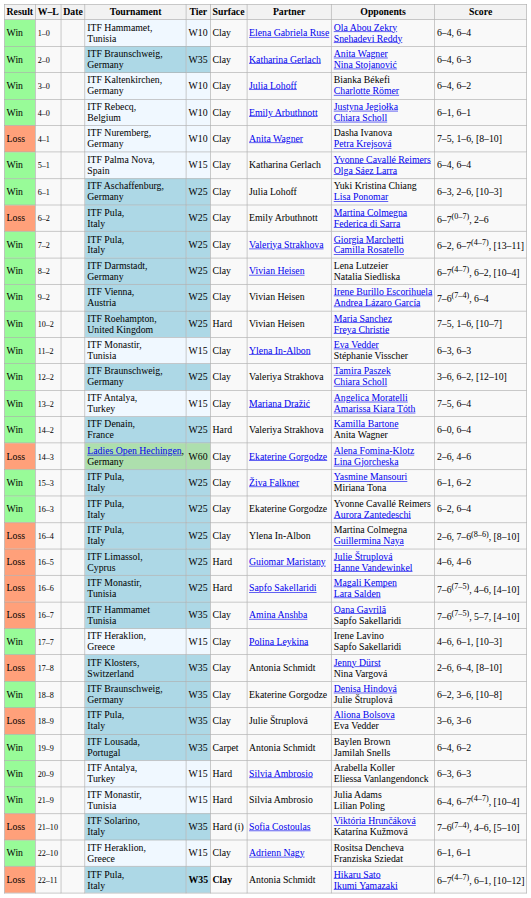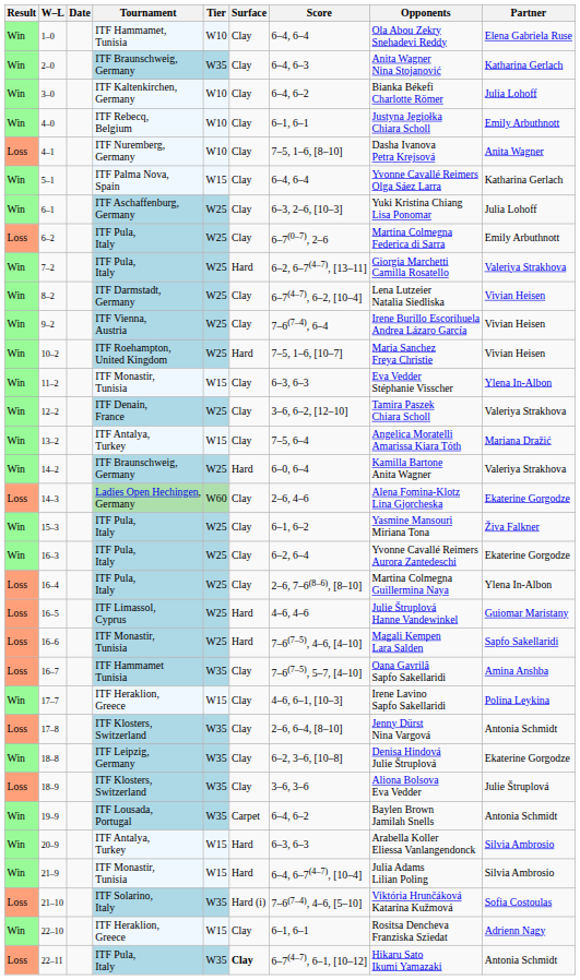 <table class="sortable wikitable nowrap">
 <tr>
 <th>Result</th>
 <th class="unsortable">W–L</th>
 <th>Date</th>
 <th>Tournament</th>
 <th>Tier</th>
 <th>Surface</th>
+<th class="unsortable">Score</th>
+<th>Opponents</th>
 <th>Partner</th>
-<th>Opponents</th>
-<th class="unsortable">Score</th>
 </tr>
 <tr>
 <td style="background:#98fb98;">Win</td>
 <td><small>1–0</small></td>
 <td></td>
 <td bgcolor=f0f8ff>ITF Hammamet, <br> Tunisia</td>
 <td bgcolor=f0f8ff>W10</td>
 <td>Clay</td>
+<td>6–4, 6–4</td>
+<td> <a href='#'>Ola Abou Zekry</a> <br>  <a href='#'>Snehadevi Reddy</a></td>
 <td> <a href='#'>Elena Gabriela Ruse</a></td>
-<td> <a href='#'>Ola Abou Zekry</a> <br>  <a href='#'>Snehadevi Reddy</a></td>
-<td>6–4, 6–4</td>
 </tr>
 <tr>
 <td style="background:#98fb98;">Win</td>
 <td><small>2–0</small></td>
 <td></td>
 <td bgcolor=lightblue>ITF Braunschweig, <br> Germany</td>
 <td bgcolor=lightblue>W35</td>
 <td>Clay</td>
+<td>6–4, 6–3</td>
+<td> <a href='#'>Anita Wagner</a> <br>  <a href='#'>Nina Stojanović</a></td>
 <td> <a href='#'>Katharina Gerlach</a></td>
-<td> <a href='#'>Anita Wagner</a> <br>  <a href='#'>Nina Stojanović</a></td>
-<td>6–4, 6–3</td>
 </tr>
 <tr>
 <td style="background:#98fb98;">Win</td>
 <td><small>3–0</small></td>
 <td></td>
 <td bgcolor=f0f8ff>ITF Kaltenkirchen, <br> Germany</td>
 <td bgcolor=f0f8ff>W10</td>
 <td>Clay</td>
+<td>6–4, 6–2</td>
+<td> Bianka Békefi <br>  <a href='#'>Charlotte Römer</a></td>
 <td> <a href='#'>Julia Lohoff</a></td>
-<td> Bianka Békefi <br>  <a href='#'>Charlotte Römer</a></td>
-<td>6–4, 6–2</td>
 </tr>
 <tr>
 <td style="background:#98fb98;">Win</td>
 <td><small>4–0</small></td>
 <td></td>
 <td bgcolor=f0f8ff>ITF Rebecq, <br> Belgium</td>
 <td bgcolor=f0f8ff>W10</td>
 <td>Clay</td>
+<td>6–1, 6–1</td>
+<td> <a href='#'>Justyna Jegiołka</a> <br>  <a href='#'>Chiara Scholl</a></td>
 <td> <a href='#'>Emily Arbuthnott</a></td>
-<td> <a href='#'>Justyna Jegiołka</a> <br>  <a href='#'>Chiara Scholl</a></td>
-<td>6–1, 6–1</td>
 </tr>
 <tr>
 <td style="background:#ffa07a;">Loss</td>
 <td><small>4–1</small></td>
 <td></td>
 <td bgcolor=f0f8ff>ITF Nuremberg, <br> Germany</td>
 <td bgcolor=f0f8ff>W10</td>
 <td>Clay</td>
+<td>7–5, 1–6, [8–10]</td>
+<td> Dasha Ivanova <br>  <a href='#'>Petra Krejsová</a></td>
 <td> <a href='#'>Anita Wagner</a></td>
-<td> Dasha Ivanova <br>  <a href='#'>Petra Krejsová</a></td>
-<td>7–5, 1–6, [8–10]</td>
 </tr>
 <tr>
 <td style="background:#98fb98;">Win</td>
 <td><small>5–1</small></td>
 <td></td>
 <td bgcolor=f0f8ff>ITF Palma Nova, <br> Spain</td>
 <td bgcolor=f0f8ff>W15</td>
 <td>Clay</td>
+<td>6–4, 6–4</td>
+<td> <a href='#'>Yvonne Cavallé Reimers</a> <br>  <a href='#'>Olga Sáez Larra</a></td>
 <td> Katharina Gerlach</td>
-<td> <a href='#'>Yvonne Cavallé Reimers</a> <br>  <a href='#'>Olga Sáez Larra</a></td>
-<td>6–4, 6–4</td>
 </tr>
 <tr>
 <td style="background:#98fb98;">Win</td>
 <td><small>6–1</small></td>
 <td></td>
 <td bgcolor=lightblue>ITF Aschaffenburg, <br> Germany</td>
 <td bgcolor=lightblue>W25</td>
 <td>Clay</td>
+<td>6–3, 2–6, [10–3]</td>
+<td> Yuki Kristina Chiang <br>  <a href='#'>Lisa Ponomar</a></td>
 <td> Julia Lohoff</td>
-<td> Yuki Kristina Chiang <br>  <a href='#'>Lisa Ponomar</a></td>
-<td>6–3, 2–6, [10–3]</td>
 </tr>
 <tr>
 <td style="background:#ffa07a;">Loss</td>
 <td><small>6–2</small></td>
 <td></td>
 <td bgcolor=lightblue>ITF Pula, <br> Italy</td>
 <td bgcolor=lightblue>W25</td>
 <td>Clay</td>
+<td>6–7<sup>(0–7)</sup>, 2–6</td>
+<td> <a href='#'>Martina Colmegna</a> <br>  <a href='#'>Federica di Sarra</a></td>
 <td> Emily Arbuthnott</td>
-<td> <a href='#'>Martina Colmegna</a> <br>  <a href='#'>Federica di Sarra</a></td>
-<td>6–7<sup>(0–7)</sup>, 2–6</td>
 </tr>
 <tr>
 <td style="background:#98fb98;">Win</td>
 <td><small>7–2</small></td>
 <td></td>
 <td bgcolor=lightblue>ITF Pula, <br> Italy</td>
 <td bgcolor=lightblue>W25</td>
-<td>Clay</td>
+<td>Hard</td>
+<td>6–2, 6–7<sup>(4–7)</sup>, [13–11]</td>
+<td> <a href='#'>Giorgia Marchetti</a> <br>  <a href='#'>Camilla Rosatello</a></td>
 <td> <a href='#'>Valeriya Strakhova</a></td>
-<td> <a href='#'>Giorgia Marchetti</a> <br>  <a href='#'>Camilla Rosatello</a></td>
-<td>6–2, 6–7<sup>(4–7)</sup>, [13–11]</td>
 </tr>
 <tr>
 <td style="background:#98fb98;">Win</td>
 <td><small>8–2</small></td>
 <td></td>
 <td bgcolor=lightblue>ITF Darmstadt, <br> Germany</td>
 <td bgcolor=lightblue>W25</td>
 <td>Clay</td>
+<td>6–7<sup>(4–7)</sup>, 6–2, [10–4]</td>
+<td> Lena Lutzeier <br>  Natalia Siedliska</td>
 <td> <a href='#'>Vivian Heisen</a></td>
-<td> Lena Lutzeier <br>  Natalia Siedliska</td>
-<td>6–7<sup>(4–7)</sup>, 6–2, [10–4]</td>
 </tr>
 <tr>
 <td style="background:#98fb98;">Win</td>
 <td><small>9–2</small></td>
 <td></td>
 <td bgcolor=lightblue>ITF Vienna, <br> Austria</td>
 <td bgcolor=lightblue>W25</td>
 <td>Clay</td>
+<td>7–6<sup>(7–4)</sup>, 6–4</td>
+<td> <a href='#'>Irene Burillo Escorihuela</a> <br>  <a href='#'>Andrea Lázaro García</a></td>
 <td> Vivian Heisen</td>
-<td> <a href='#'>Irene Burillo Escorihuela</a> <br>  <a href='#'>Andrea Lázaro García</a></td>
-<td>7–6<sup>(7–4)</sup>, 6–4</td>
 </tr>
 <tr>
 <td style="background:#98fb98;">Win</td>
 <td><small>10–2</small></td>
 <td></td>
 <td bgcolor=lightblue>ITF Roehampton, <br> United Kingdom</td>
 <td bgcolor=lightblue>W25</td>
 <td>Hard</td>
+<td>7–5, 1–6, [10–7]</td>
+<td> <a href='#'>Maria Sanchez</a> <br>  <a href='#'>Freya Christie</a></td>
 <td> Vivian Heisen</td>
-<td> <a href='#'>Maria Sanchez</a> <br>  <a href='#'>Freya Christie</a></td>
-<td>7–5, 1–6, [10–7]</td>
 </tr>
 <tr>
 <td style="background:#98fb98;">Win</td>
 <td><small>11–2</small></td>
 <td></td>
 <td bgcolor=f0f8ff>ITF Monastir, <br> Tunisia</td>
 <td bgcolor=f0f8ff>W15</td>
 <td>Clay</td>
+<td>6–3, 6–3</td>
+<td> <a href='#'>Eva Vedder</a> <br>  Stéphanie Visscher</td>
 <td> <a href='#'>Ylena In-Albon</a></td>
-<td> <a href='#'>Eva Vedder</a> <br>  Stéphanie Visscher</td>
-<td>6–3, 6–3</td>
 </tr>
 <tr>
 <td style="background:#98fb98;">Win</td>
 <td><small>12–2</small></td>
 <td></td>
-<td bgcolor=lightblue>ITF Braunschweig, <br> Germany</td>
+<td bgcolor=lightblue>ITF Denain, <br> France</td>
 <td bgcolor=lightblue>W25</td>
 <td>Clay</td>
+<td>3–6, 6–2, [12–10]</td>
+<td> <a href='#'>Tamira Paszek</a> <br>  <a href='#'>Chiara Scholl</a></td>
 <td> Valeriya Strakhova</td>
-<td> <a href='#'>Tamira Paszek</a> <br>  <a href='#'>Chiara Scholl</a></td>
-<td>3–6, 6–2, [12–10]</td>
 </tr>
 <tr>
 <td style="background:#98fb98;">Win</td>
 <td><small>13–2</small></td>
 <td></td>
 <td bgcolor=f0f8ff>ITF Antalya, <br> Turkey</td>
 <td bgcolor=f0f8ff>W15</td>
 <td>Clay</td>
+<td>7–5, 6–4</td>
+<td> <a href='#'>Angelica Moratelli</a> <br>  <a href='#'>Amarissa Kiara Tóth</a></td>
 <td> <a href='#'>Mariana Dražić</a></td>
-<td> <a href='#'>Angelica Moratelli</a> <br>  <a href='#'>Amarissa Kiara Tóth</a></td>
-<td>7–5, 6–4</td>
 </tr>
 <tr>
 <td style="background:#98fb98;">Win</td>
 <td><small>14–2</small></td>
 <td></td>
-<td bgcolor=lightblue>ITF Denain, <br> France</td>
+<td bgcolor=lightblue>ITF Braunschweig, <br> Germany</td>
 <td bgcolor=lightblue>W25</td>
 <td>Hard</td>
+<td>6–0, 6–4</td>
+<td> <a href='#'>Kamilla Bartone</a> <br>  Anita Wagner</td>
 <td> Valeriya Strakhova</td>
-<td> <a href='#'>Kamilla Bartone</a> <br>  Anita Wagner</td>
-<td>6–0, 6–4</td>
 </tr>
 <tr>
 <td style="background:#ffa07a;">Loss</td>
 <td><small>14–3</small></td>
 <td><a href='#'></a></td>
 <td bgcolor=addfad><a href='#'>Ladies Open Hechingen</a>, <br> Germany</td>
 <td bgcolor=addfad>W60</td>
 <td>Clay</td>
+<td>2–6, 4–6</td>
+<td> <a href='#'>Alena Fomina-Klotz</a> <br>  <a href='#'>Lina Gjorcheska</a></td>
 <td> <a href='#'>Ekaterine Gorgodze</a></td>
-<td> <a href='#'>Alena Fomina-Klotz</a> <br>  <a href='#'>Lina Gjorcheska</a></td>
-<td>2–6, 4–6</td>
 </tr>
 <tr>
 <td style="background:#98fb98;">Win</td>
 <td><small>15–3</small></td>
 <td></td>
 <td bgcolor=lightblue>ITF Pula, <br> Italy</td>
 <td bgcolor=lightblue>W25</td>
 <td>Clay</td>
+<td>6–1, 6–2</td>
+<td> <a href='#'>Yasmine Mansouri</a> <br>  Miriana Tona</td>
 <td> <a href='#'>Živa Falkner</a></td>
-<td> <a href='#'>Yasmine Mansouri</a> <br>  Miriana Tona</td>
-<td>6–1, 6–2</td>
 </tr>
 <tr>
 <td style="background:#98fb98;">Win</td>
 <td><small>16–3</small></td>
 <td></td>
 <td bgcolor=lightblue>ITF Pula, <br> Italy</td>
 <td bgcolor=lightblue>W25</td>
 <td>Clay</td>
+<td>6–2, 6–4</td>
+<td> Yvonne Cavallé Reimers <br>  <a href='#'>Aurora Zantedeschi</a></td>
 <td> Ekaterine Gorgodze</td>
-<td> Yvonne Cavallé Reimers <br>  <a href='#'>Aurora Zantedeschi</a></td>
-<td>6–2, 6–4</td>
 </tr>
 <tr>
 <td style="background:#ffa07a;">Loss</td>
 <td><small>16–4</small></td>
 <td></td>
 <td bgcolor=lightblue>ITF Pula, <br> Italy</td>
 <td bgcolor=lightblue>W25</td>
 <td>Clay</td>
+<td>2–6, 7–6<sup>(8–6)</sup>, [8–10]</td>
+<td> Martina Colmegna <br>  <a href='#'>Guillermina Naya</a></td>
 <td> Ylena In-Albon</td>
-<td> Martina Colmegna <br>  <a href='#'>Guillermina Naya</a></td>
-<td>2–6, 7–6<sup>(8–6)</sup>, [8–10]</td>
 </tr>
 <tr>
 <td style="background:#ffa07a;">Loss</td>
 <td><small>16–5</small></td>
 <td></td>
 <td bgcolor=lightblue>ITF Limassol, <br> Cyprus</td>
 <td bgcolor=lightblue>W25</td>
 <td>Hard</td>
+<td>4–6, 4–6</td>
+<td> <a href='#'>Julie Štruplová</a> <br>  <a href='#'>Hanne Vandewinkel</a></td>
 <td> <a href='#'>Guiomar Maristany</a></td>
-<td> <a href='#'>Julie Štruplová</a> <br>  <a href='#'>Hanne Vandewinkel</a></td>
-<td>4–6, 4–6</td>
 </tr>
 <tr>
 <td style="background:#ffa07a;">Loss</td>
 <td><small>16–6</small></td>
 <td></td>
 <td bgcolor=lightblue>ITF Monastir, <br> Tunisia</td>
 <td bgcolor=lightblue>W25</td>
 <td>Hard</td>
+<td>7–6<sup>(7–5)</sup>, 4–6, [4–10]</td>
+<td> <a href='#'>Magali Kempen</a> <br>  <a href='#'>Lara Salden</a></td>
 <td> <a href='#'>Sapfo Sakellaridi</a></td>
-<td> <a href='#'>Magali Kempen</a> <br>  <a href='#'>Lara Salden</a></td>
-<td>7–6<sup>(7–5)</sup>, 4–6, [4–10]</td>
 </tr>
 <tr>
 <td style="background:#ffa07a;">Loss</td>
 <td><small>16–7</small></td>
 <td></td>
 <td bgcolor=lightblue>ITF Hammamet <br> Tunisia</td>
 <td bgcolor=lightblue>W35</td>
 <td>Clay</td>
+<td>7–6<sup>(7–5)</sup>, 5–7, [4–10]</td>
+<td> <a href='#'>Oana Gavrilă</a> <br>  Sapfo Sakellaridi</td>
 <td> <a href='#'>Amina Anshba</a></td>
-<td> <a href='#'>Oana Gavrilă</a> <br>  Sapfo Sakellaridi</td>
-<td>7–6<sup>(7–5)</sup>, 5–7, [4–10]</td>
 </tr>
 <tr>
 <td style="background:#98fb98;">Win</td>
 <td><small>17–7</small></td>
 <td></td>
 <td bgcolor=f0f8ff>ITF Heraklion, <br> Greece</td>
 <td bgcolor=f0f8ff>W15</td>
 <td>Clay</td>
+<td>4–6, 6–1, [10–3]</td>
+<td> Irene Lavino <br>  Sapfo Sakellaridi</td>
 <td> <a href='#'>Polina Leykina</a></td>
-<td> Irene Lavino <br>  Sapfo Sakellaridi</td>
-<td>4–6, 6–1, [10–3]</td>
 </tr>
 <tr>
 <td style="background:#ffa07a;">Loss</td>
 <td><small>17–8</small></td>
 <td></td>
 <td bgcolor=lightblue>ITF Klosters, <br> Switzerland</td>
 <td bgcolor=lightblue>W35</td>
 <td>Clay</td>
+<td>2–6, 6–4, [8–10]</td>
+<td> <a href='#'>Jenny Dürst</a> <br>  Nina Vargová</td>
 <td> Antonia Schmidt</td>
-<td> <a href='#'>Jenny Dürst</a> <br>  Nina Vargová</td>
-<td>2–6, 6–4, [8–10]</td>
 </tr>
 <tr>
 <td style="background:#98fb98;">Win</td>
 <td><small>18–8</small></td>
 <td></td>
-<td bgcolor=lightblue>ITF Braunschweig, <br> Germany</td>
+<td bgcolor=lightblue>ITF Leipzig, <br> Germany</td>
 <td bgcolor=lightblue>W35</td>
 <td>Clay</td>
+<td>6–2, 3–6, [10–8]</td>
+<td> <a href='#'>Denisa Hindová</a> <br>  Julie Štruplová</td>
 <td> Ekaterine Gorgodze</td>
-<td> <a href='#'>Denisa Hindová</a> <br>  Julie Štruplová</td>
-<td>6–2, 3–6, [10–8]</td>
 </tr>
 <tr>
 <td style="background:#ffa07a;">Loss</td>
 <td><small>18–9</small></td>
 <td></td>
-<td bgcolor=lightblue>ITF Pula, <br> Italy</td>
+<td bgcolor=lightblue>ITF Klosters, <br> Switzerland</td>
 <td bgcolor=lightblue>W35</td>
 <td>Clay</td>
+<td>3–6, 3–6</td>
+<td> <a href='#'>Aliona Bolsova</a> <br>  Eva Vedder</td>
 <td> Julie Štruplová</td>
-<td> <a href='#'>Aliona Bolsova</a> <br>  Eva Vedder</td>
-<td>3–6, 3–6</td>
 </tr>
 <tr>
 <td style="background:#98fb98;">Win</td>
 <td><small>19–9</small></td>
 <td></td>
 <td bgcolor=lightblue>ITF Lousada, <br> Portugal</td>
 <td bgcolor=lightblue>W35</td>
 <td>Carpet</td>
+<td>6–4, 6–2</td>
+<td> Baylen Brown <br>  Jamilah Snells</td>
 <td> Antonia Schmidt</td>
-<td> Baylen Brown <br>  Jamilah Snells</td>
-<td>6–4, 6–2</td>
 </tr>
 <tr>
 <td style="background:#98fb98;">Win</td>
 <td><small>20–9</small></td>
 <td></td>
 <td bgcolor=f0f8ff>ITF Antalya, <br> Turkey</td>
 <td bgcolor=f0f8ff>W15</td>
 <td>Hard</td>
+<td>6–3, 6–3</td>
+<td> Arabella Koller <br>  Eliessa Vanlangendonck</td>
 <td> <a href='#'>Silvia Ambrosio</a></td>
-<td> Arabella Koller <br>  Eliessa Vanlangendonck</td>
-<td>6–3, 6–3</td>
 </tr>
 <tr>
 <td style="background:#98fb98;">Win</td>
 <td><small>21–9</small></td>
 <td></td>
 <td bgcolor=f0f8ff>ITF Monastir, <br> Tunisia</td>
 <td bgcolor=f0f8ff>W15</td>
 <td>Hard</td>
+<td>6–4, 6–7<sup>(4–7)</sup>, [10–4]</td>
+<td> Julia Adams <br>  Lilian Poling</td>
 <td> Silvia Ambrosio</td>
-<td> Julia Adams <br>  Lilian Poling</td>
-<td>6–4, 6–7<sup>(4–7)</sup>, [10–4]</td>
 </tr>
 <tr>
 <td style="background:#ffa07a;">Loss</td>
 <td><small>21–10</small></td>
 <td></td>
 <td bgcolor=lightblue>ITF Solarino, <br> Italy</td>
 <td bgcolor=lightblue>W35</td>
 <td>Hard (i)</td>
+<td>7–6<sup>(7–4)</sup>, 4–6, [5–10]</td>
+<td> <a href='#'>Viktória Hrunčáková</a> <br>  Katarína Kužmová</td>
 <td> <a href='#'>Sofia Costoulas</a></td>
-<td> <a href='#'>Viktória Hrunčáková</a> <br>  Katarína Kužmová</td>
-<td>7–6<sup>(7–4)</sup>, 4–6, [5–10]</td>
 </tr>
 <tr>
 <td style="background:#98fb98;">Win</td>
 <td><small>22–10</small></td>
 <td></td>
 <td bgcolor=f0f8ff>ITF Heraklion, <br> Greece</td>
 <td bgcolor=f0f8ff>W15</td>
 <td>Clay</td>
+<td>6–1, 6–1</td>
+<td> Rositsa Dencheva <br>  Franziska Sziedat</td>
 <td> <a href='#'>Adrienn Nagy</a></td>
-<td> Rositsa Dencheva <br>  Franziska Sziedat</td>
-<td>6–1, 6–1</td>
 </tr>
 <tr>
 <td style="background:#ffa07a;">Loss</td>
 <td><small>22–11</small></td>
 <td></td>
 <td bgcolor=lightblue>ITF Pula, <br> Italy</td>
-<td bgcolor=lightblue><strong>W35</strong></td>
+<td bgcolor=lightblue>W35</td>
 <td><strong>Clay</strong></td>
+<td>6–7<sup>(4–7)</sup>, 6–1, [10–12]</td>
+<td> <a href='#'>Hikaru Sato</a> <br>  <a href='#'>Ikumi Yamazaki</a></td>
 <td> Antonia Schmidt</td>
-<td> <a href='#'>Hikaru Sato</a> <br>  <a href='#'>Ikumi Yamazaki</a></td>
-<td>6–7<sup>(4–7)</sup>, 6–1, [10–12]</td>
 </tr>
 </table>
